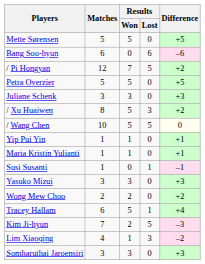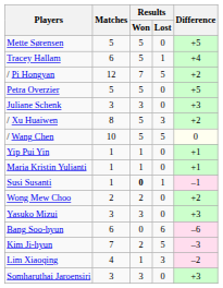 <table class=wikitable style="text-align:center; font-size:small">
 <tr>
 <th rowspan="2">Players</th>
 <th rowspan="2">Matches</th>
 <th colspan="2">Results</th>
 <th rowspan="2">Difference</th>
 </tr>
 <tr>
 <th>Won</th>
 <th>Lost</th>
 </tr>
 <tr>
 <td align="left"> <a href='#'>Mette Sørensen</a></td>
 <td>5</td>
 <td>5</td>
 <td>0</td>
 <td bgcolor="#ccffcc">+5</td>
 </tr>
 <tr>
-<td align="left"> <a href='#'>Bang Soo-hyun</a></td>
+<td align="left"> <a href='#'>Tracey Hallam</a></td>
 <td>6</td>
-<td>0</td>
-<td>6</td>
-<td bgcolor="#ffddee">–6</td>
+<td>5</td>
+<td>1</td>
+<td bgcolor="#ccffcc">+4</td>
 </tr>
 <tr>
 <td align="left">/ <a href='#'>Pi Hongyan</a></td>
 <td>12</td>
 <td>7</td>
 <td>5</td>
 <td bgcolor="#ccffcc">+2</td>
 </tr>
 <tr>
 <td align="left"> <a href='#'>Petra Overzier</a></td>
 <td>5</td>
 <td>5</td>
 <td>0</td>
 <td bgcolor="#ccffcc">+5</td>
 </tr>
 <tr>
 <td align="left"> <a href='#'>Juliane Schenk</a></td>
 <td>3</td>
 <td>3</td>
 <td>0</td>
 <td bgcolor="#ccffcc">+3</td>
 </tr>
 <tr>
 <td align="left">/ <a href='#'>Xu Huaiwen</a></td>
 <td>8</td>
 <td>5</td>
 <td>3</td>
 <td bgcolor="#ccffcc">+2</td>
 </tr>
 <tr>
 <td align="left">/ <a href='#'>Wang Chen</a></td>
 <td>10</td>
 <td>5</td>
 <td>5</td>
 <td bgcolor="#fffff0">0</td>
 </tr>
 <tr>
 <td align="left"> <a href='#'>Yip Pui Yin</a></td>
 <td>1</td>
 <td>1</td>
 <td>0</td>
 <td bgcolor="#ccffcc">+1</td>
 </tr>
 <tr>
 <td align="left"> <a href='#'>Maria Kristin Yulianti</a></td>
 <td>1</td>
 <td>1</td>
 <td>0</td>
 <td bgcolor="#ccffcc">+1</td>
 </tr>
 <tr>
 <td align="left"> <a href='#'>Susi Susanti</a></td>
 <td>1</td>
-<td>0</td>
+<td><strong>0</strong></td>
 <td>1</td>
 <td bgcolor="#ffddee">–1</td>
+</tr>
+<tr>
+<td align="left"> <a href='#'>Wong Mew Choo</a></td>
+<td>2</td>
+<td>2</td>
+<td>0</td>
+<td bgcolor="#ccffcc">+2</td>
 </tr>
 <tr>
 <td align="left"> <a href='#'>Yasuko Mizui</a></td>
 <td>3</td>
 <td>3</td>
 <td>0</td>
 <td bgcolor="#ccffcc">+3</td>
 </tr>
 <tr>
-<td align="left"> <a href='#'>Wong Mew Choo</a></td>
-<td>2</td>
-<td>2</td>
+<td align="left"> <a href='#'>Bang Soo-hyun</a></td>
+<td>6</td>
 <td>0</td>
-<td bgcolor="#ccffcc">+2</td>
-</tr>
-<tr>
-<td align="left"> <a href='#'>Tracey Hallam</a></td>
 <td>6</td>
-<td>5</td>
-<td>1</td>
-<td bgcolor="#ccffcc">+4</td>
+<td bgcolor="#ffddee">–6</td>
 </tr>
 <tr>
 <td align="left"> <a href='#'>Kim Ji-hyun</a></td>
 <td>7</td>
 <td>2</td>
 <td>5</td>
 <td bgcolor="#ffddee">–3</td>
 </tr>
 <tr>
 <td align="left"> <a href='#'>Lim Xiaoqing</a></td>
 <td>4</td>
 <td>1</td>
 <td>3</td>
 <td bgcolor="#ffddee">–2</td>
 </tr>
 <tr>
 <td align="left"> <a href='#'>Somharuthai Jaroensiri</a></td>
 <td>3</td>
 <td>3</td>
 <td>0</td>
 <td bgcolor="#ccffcc">+3</td>
 </tr>
 </table>
